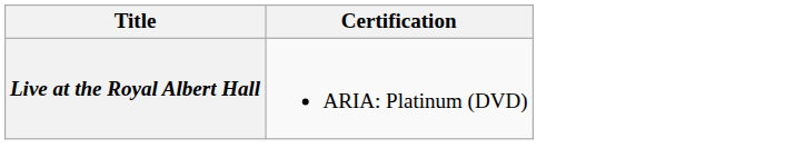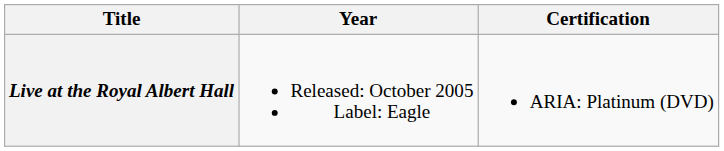 <table class="wikitable plainrowheaders" style="text-align:center;">
 <tr>
 <th>Title</th>
+<th>Year</th>
 <th>Certification</th>
 </tr>
 <tr>
 <th scope=row><em>Live at the Royal Albert Hall</em></th>
+<td><br><ul><li>Released: October 2005</li><li>Label: Eagle</li></ul></td>
 <td><br><ul><li>ARIA: Platinum (DVD)</li></ul></td>
 </tr>
 </table>
